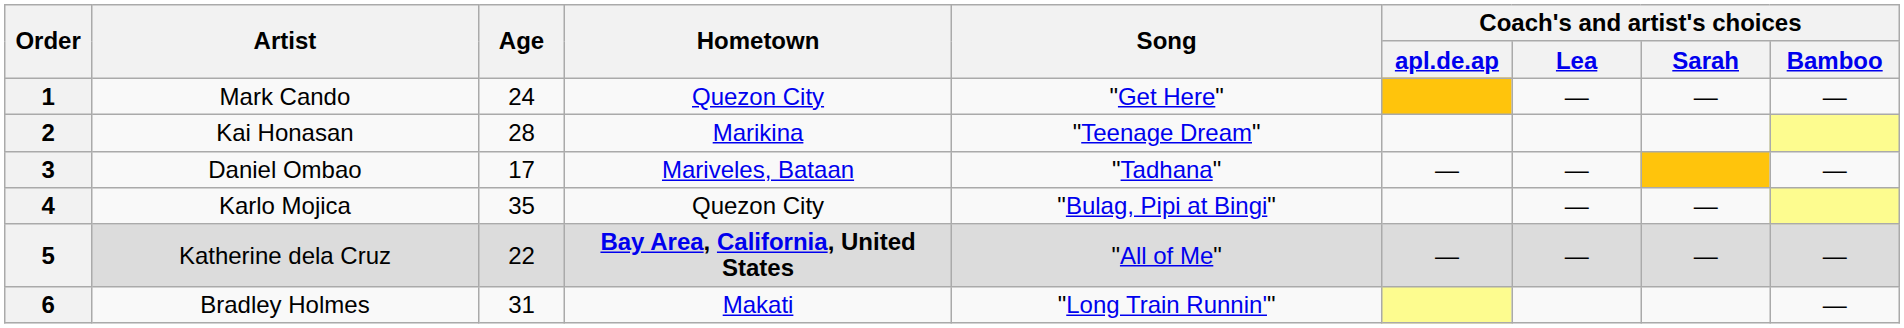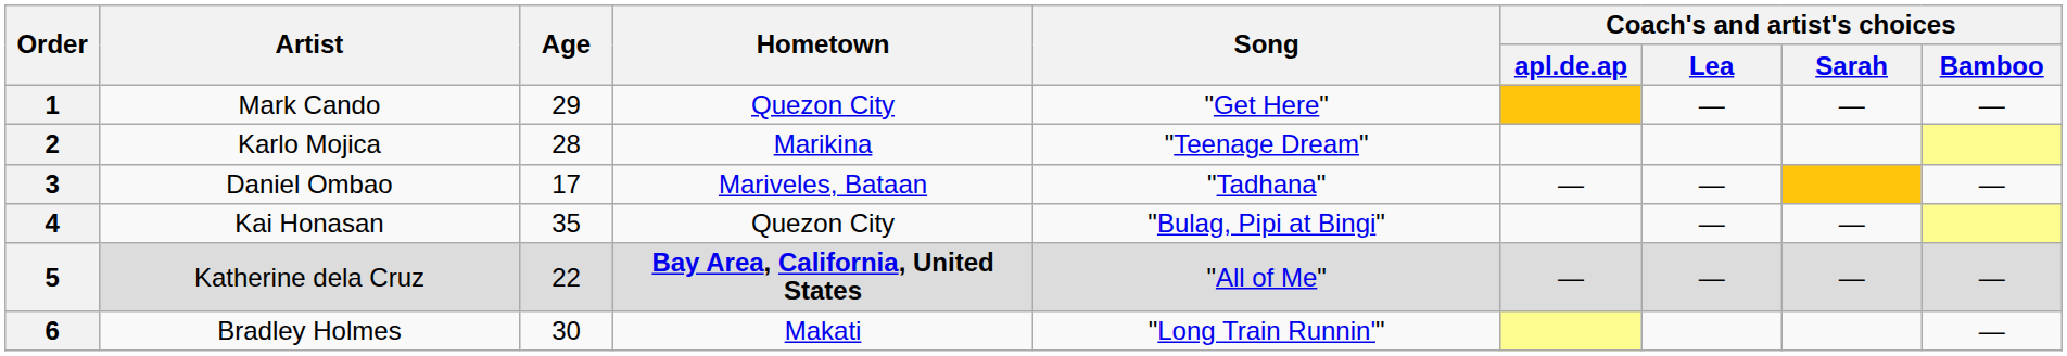 <table class="wikitable" style="text-align:center; line-height:17px; width:100%;">
 <tr>
 <th rowspan="2" scope="col" style="width:04%;">Order</th>
 <th rowspan="2" scope="col" style="width:18%;">Artist</th>
 <th rowspan="2" scope="col" style="width:04%;">Age</th>
 <th rowspan="2" scope="col" style="width:18%;">Hometown</th>
 <th rowspan="2" scope="col" style="width:20%;">Song</th>
 <th colspan="4" scope="col" style="width:24%;">Coach's and artist's choices</th>
 </tr>
 <tr>
 <th style="width:06%;"><a href='#'>apl.de.ap</a></th>
 <th style="width:06%;"><a href='#'>Lea</a></th>
 <th style="width:06%;"><a href='#'>Sarah</a></th>
 <th style="width:06%;"><a href='#'>Bamboo</a></th>
 </tr>
 <tr>
 <th scope="row">1</th>
 <td>Mark Cando</td>
-<td>24</td>
+<td>29</td>
 <td><a href='#'>Quezon City</a></td>
 <td>"<a href='#'>Get Here</a>"</td>
 <td style="background:#FFC40C;"><strong></strong></td>
 <td>—</td>
 <td>—</td>
 <td>—</td>
 </tr>
 <tr>
 <th scope="row">2</th>
-<td>Kai Honasan</td>
+<td>Karlo Mojica</td>
 <td>28</td>
 <td><a href='#'>Marikina</a></td>
 <td>"<a href='#'>Teenage Dream</a>"</td>
 <td><strong></strong></td>
 <td><strong></strong></td>
 <td><strong></strong></td>
 <td style="background:#fdfc8f;"><strong></strong></td>
 </tr>
 <tr>
 <th scope="row">3</th>
 <td>Daniel Ombao</td>
 <td>17</td>
 <td><a href='#'>Mariveles, Bataan</a></td>
 <td>"<a href='#'>Tadhana</a>"</td>
 <td>—</td>
 <td>—</td>
 <td style="background:#FFC40C;"><strong></strong></td>
 <td>—</td>
 </tr>
 <tr>
 <th scope="row">4</th>
-<td>Karlo Mojica</td>
+<td>Kai Honasan</td>
 <td>35</td>
 <td>Quezon City</td>
 <td>"<a href='#'>Bulag, Pipi at Bingi</a>"</td>
 <td><strong></strong></td>
 <td>—</td>
 <td>—</td>
 <td style="background:#fdfc8f;"><strong></strong></td>
 </tr>
 <tr>
 <th scope="row">5</th>
 <td style="background:#DCDCDC;">Katherine dela Cruz</td>
 <td style="background:#DCDCDC;">22</td>
 <td style="background:#DCDCDC;"><strong><a href='#'>Bay Area</a>, <a href='#'>California</a>, United States</strong></td>
 <td style="background:#DCDCDC;">"<a href='#'>All of Me</a>"</td>
 <td style="background:#DCDCDC;">—</td>
 <td style="background:#DCDCDC;">—</td>
 <td style="background:#DCDCDC;">—</td>
 <td style="background:#DCDCDC;">—</td>
 </tr>
 <tr>
 <th scope="row">6</th>
 <td>Bradley Holmes</td>
-<td>31</td>
+<td>30</td>
 <td><a href='#'>Makati</a></td>
 <td>"<a href='#'>Long Train Runnin'</a>"</td>
 <td style="background:#fdfc8f;"><strong></strong></td>
 <td><strong></strong></td>
 <td><strong></strong></td>
 <td>—</td>
 </tr>
 </table>
